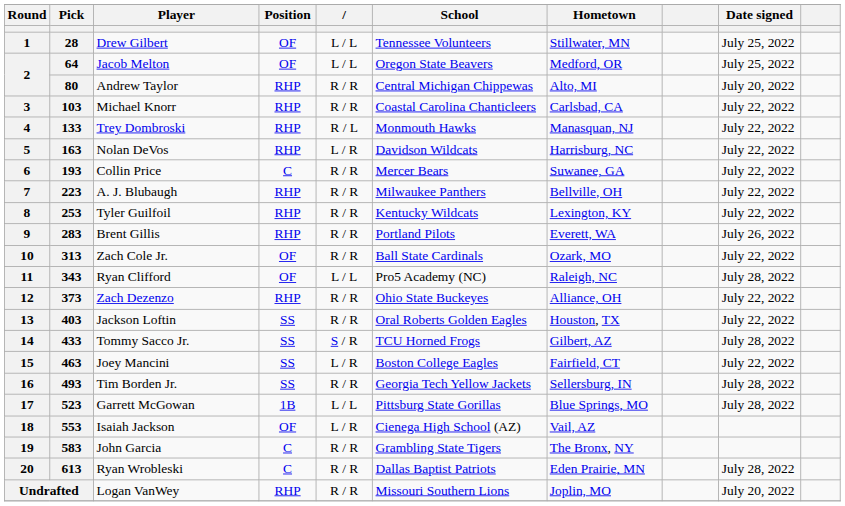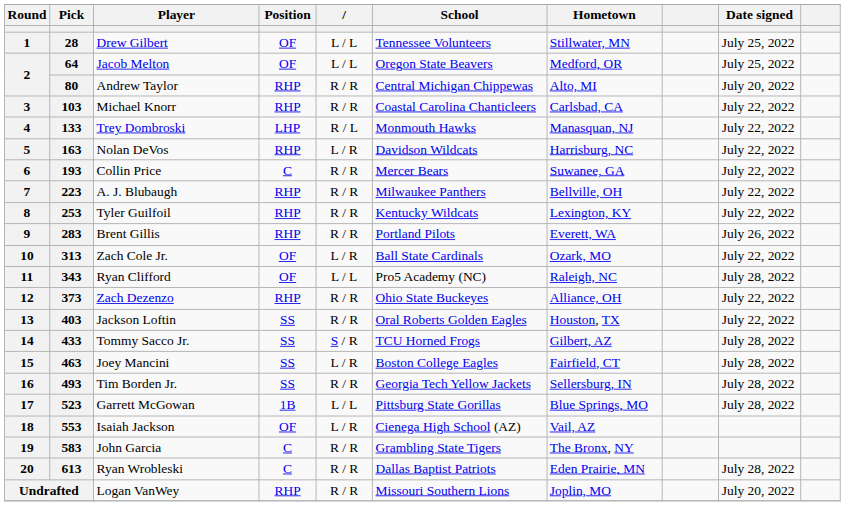 <table class="wikitable">
 <tr>
 </tr>
 <tr>
 <th>Round</th>
 <th>Pick</th>
 <th>Player</th>
 <th>Position</th>
 <th> / </th>
 <th>School</th>
 <th>Hometown</th>
 <th></th>
 <th>Date signed</th>
 <th></th>
 </tr>
 <tr>
 <th width="45"></th>
 <th width="45"></th>
 <th style="width:190px;"></th>
 <th width="60"></th>
 <th style="width:60px;"></th>
 <th style="width:200px;"></th>
 <th style="width:130px;"></th>
 <th style="width:60px;"></th>
 <th style="width:90px;"></th>
 <th width="40"></th>
 </tr>
 <tr>
 <th align="center">1</th>
 <th align="center">28</th>
 <td><a href='#'>Drew Gilbert</a></td>
 <td align="center"><a href='#'>OF</a></td>
 <td align="center">L / L</td>
 <td><a href='#'>Tennessee Volunteers</a></td>
 <td><a href='#'>Stillwater, MN</a></td>
 <td align="center"></td>
 <td>July 25, 2022</td>
 <td align="center"></td>
 </tr>
 <tr>
 <th rowspan="2" align="center">2</th>
 <th align="center">64</th>
 <td><a href='#'>Jacob Melton</a></td>
 <td align="center"><a href='#'>OF</a></td>
 <td align="center">L / L</td>
 <td><a href='#'>Oregon State Beavers</a></td>
 <td><a href='#'>Medford, OR</a></td>
 <td align="center"></td>
 <td>July 25, 2022</td>
 <td align="center"></td>
 </tr>
 <tr>
 <th align="center">80</th>
 <td>Andrew Taylor</td>
 <td align="center"><a href='#'>RHP</a></td>
 <td align="center">R / R</td>
 <td><a href='#'>Central Michigan Chippewas</a></td>
 <td><a href='#'>Alto, MI</a></td>
 <td align="center"></td>
 <td>July 20, 2022</td>
 <td align="center"></td>
 </tr>
 <tr>
 <th align="center">3</th>
 <th align="center">103</th>
 <td>Michael Knorr</td>
 <td align="center"><a href='#'>RHP</a></td>
 <td align="center">R / R</td>
 <td><a href='#'>Coastal Carolina Chanticleers</a></td>
 <td><a href='#'>Carlsbad, CA</a></td>
 <td align="center"></td>
 <td>July 22, 2022</td>
 <td align="center"></td>
 </tr>
 <tr>
 <th align="center">4</th>
 <th align="center">133</th>
 <td><a href='#'>Trey Dombroski</a></td>
-<td align="center"><a href='#'>RHP</a></td>
+<td align="center"><a href='#'>LHP</a></td>
 <td align="center">R / L</td>
 <td><a href='#'>Monmouth Hawks</a></td>
 <td><a href='#'>Manasquan, NJ</a></td>
 <td align="center"></td>
 <td>July 22, 2022</td>
 <td align="center"></td>
 </tr>
 <tr>
 <th align="center">5</th>
 <th align="center">163</th>
 <td>Nolan DeVos</td>
 <td align="center"><a href='#'>RHP</a></td>
 <td align="center">L / R</td>
 <td><a href='#'>Davidson Wildcats</a></td>
 <td><a href='#'>Harrisburg, NC</a></td>
 <td align="center"></td>
 <td>July 22, 2022</td>
 <td align="center"></td>
 </tr>
 <tr>
 <th align="center">6</th>
 <th align="center">193</th>
 <td>Collin Price</td>
 <td align="center"><a href='#'>C</a></td>
 <td align="center">R / R</td>
 <td><a href='#'>Mercer Bears</a></td>
 <td><a href='#'>Suwanee, GA</a></td>
 <td align="center"></td>
 <td>July 22, 2022</td>
 <td align="center"></td>
 </tr>
 <tr>
 <th align="center">7</th>
 <th align="center">223</th>
 <td>A. J. Blubaugh</td>
 <td align="center"><a href='#'>RHP</a></td>
 <td align="center">R / R</td>
 <td><a href='#'>Milwaukee Panthers</a></td>
 <td><a href='#'>Bellville, OH</a></td>
 <td align="center"></td>
 <td>July 22, 2022</td>
 <td align="center"></td>
 </tr>
 <tr>
 <th align="center">8</th>
 <th align="center">253</th>
 <td>Tyler Guilfoil</td>
 <td align="center"><a href='#'>RHP</a></td>
 <td align="center">R / R</td>
 <td><a href='#'>Kentucky Wildcats</a></td>
 <td><a href='#'>Lexington, KY</a></td>
 <td align="center"></td>
 <td>July 22, 2022</td>
 <td align="center"></td>
 </tr>
 <tr>
 <th align="center">9</th>
 <th align="center">283</th>
 <td>Brent Gillis</td>
 <td align="center"><a href='#'>RHP</a></td>
 <td align="center">R / R</td>
 <td><a href='#'>Portland Pilots</a></td>
 <td><a href='#'>Everett, WA</a></td>
 <td align="center"></td>
 <td>July 26, 2022</td>
 <td align="center"></td>
 </tr>
 <tr>
 <th align="center">10</th>
 <th align="center">313</th>
 <td>Zach Cole Jr.</td>
 <td align="center"><a href='#'>OF</a></td>
-<td align="center">R / R</td>
+<td align="center">L / R</td>
 <td><a href='#'>Ball State Cardinals</a></td>
 <td><a href='#'>Ozark, MO</a></td>
 <td align="center"></td>
 <td>July 22, 2022</td>
 <td align="center"></td>
 </tr>
 <tr>
 <th align="center">11</th>
 <th align="center">343</th>
 <td>Ryan Clifford</td>
 <td align="center"><a href='#'>OF</a></td>
 <td align="center">L / L</td>
 <td>Pro5 Academy (NC)</td>
 <td><a href='#'>Raleigh, NC</a></td>
 <td align="center"></td>
 <td>July 28, 2022</td>
 <td align="center"></td>
 </tr>
 <tr>
 <th align="center">12</th>
 <th align="center">373</th>
 <td><a href='#'>Zach Dezenzo</a></td>
 <td align="center"><a href='#'>RHP</a></td>
 <td align="center">R / R</td>
 <td><a href='#'>Ohio State Buckeyes</a></td>
 <td><a href='#'>Alliance, OH</a></td>
 <td align="center"></td>
 <td>July 22, 2022</td>
 <td align="center"></td>
 </tr>
 <tr>
 <th align="center">13</th>
 <th align="center">403</th>
 <td>Jackson Loftin</td>
 <td align="center"><a href='#'>SS</a></td>
 <td align="center">R / R</td>
 <td><a href='#'>Oral Roberts Golden Eagles</a></td>
 <td><a href='#'>Houston</a>, <a href='#'>TX</a></td>
 <td align="center"></td>
 <td>July 22, 2022</td>
 <td align="center"></td>
 </tr>
 <tr>
 <th align="center">14</th>
 <th align="center">433</th>
 <td>Tommy Sacco Jr.</td>
 <td align="center"><a href='#'>SS</a></td>
 <td align="center"><a href='#'>S</a> / R</td>
 <td><a href='#'>TCU Horned Frogs</a></td>
 <td><a href='#'>Gilbert, AZ</a></td>
 <td align="center"></td>
 <td>July 28, 2022</td>
 <td align="center"></td>
 </tr>
 <tr>
 <th align="center">15</th>
 <th align="center">463</th>
 <td>Joey Mancini</td>
 <td align="center"><a href='#'>SS</a></td>
 <td align="center">L / R</td>
 <td><a href='#'>Boston College Eagles</a></td>
 <td><a href='#'>Fairfield, CT</a></td>
 <td align="center"></td>
-<td>July 22, 2022</td>
+<td>July 28, 2022</td>
 <td align="center"></td>
 </tr>
 <tr>
 <th align="center">16</th>
 <th align="center">493</th>
 <td>Tim Borden Jr.</td>
 <td align="center"><a href='#'>SS</a></td>
 <td align="center">R / R</td>
 <td><a href='#'>Georgia Tech Yellow Jackets</a></td>
 <td><a href='#'>Sellersburg, IN</a></td>
 <td align="center"></td>
 <td>July 28, 2022</td>
 <td align="center"></td>
 </tr>
 <tr>
 <th align="center">17</th>
 <th align="center">523</th>
 <td>Garrett McGowan</td>
 <td align="center"><a href='#'>1B</a></td>
 <td align="center">L / L</td>
 <td><a href='#'>Pittsburg State Gorillas</a></td>
 <td><a href='#'>Blue Springs, MO</a></td>
 <td align="center"></td>
 <td>July 28, 2022</td>
 <td align="center"></td>
 </tr>
 <tr>
 <th align="center">18</th>
 <th align="center">553</th>
 <td>Isaiah Jackson</td>
 <td align="center"><a href='#'>OF</a></td>
 <td align="center">L / R</td>
 <td><a href='#'>Cienega High School</a> (AZ)</td>
 <td><a href='#'>Vail, AZ</a></td>
 <td align="center"></td>
 <td></td>
 <td align="center"></td>
 </tr>
 <tr>
 <th align="center">19</th>
 <th align="center">583</th>
 <td>John Garcia</td>
 <td align="center"><a href='#'>C</a></td>
 <td align="center">R / R</td>
 <td><a href='#'>Grambling State Tigers</a></td>
 <td><a href='#'>The Bronx</a>, <a href='#'>NY</a></td>
 <td align="center"></td>
 <td></td>
 <td align="center"></td>
 </tr>
 <tr>
 <th align="center">20</th>
 <th align="center">613</th>
 <td>Ryan Wrobleski</td>
 <td align="center"><a href='#'>C</a></td>
 <td align="center">R / R</td>
 <td><a href='#'>Dallas Baptist Patriots</a></td>
 <td><a href='#'>Eden Prairie, MN</a></td>
 <td align="center"></td>
 <td>July 28, 2022</td>
 <td align="center"></td>
 </tr>
 <tr>
 <th colspan="2" align="center">Undrafted</th>
 <td>Logan VanWey</td>
 <td align="center"><a href='#'>RHP</a></td>
 <td align="center">R / R</td>
 <td><a href='#'>Missouri Southern Lions</a></td>
 <td><a href='#'>Joplin, MO</a></td>
 <td align="center"></td>
 <td>July 20, 2022</td>
 <td align="center"></td>
 </tr>
 <tr>
 </tr>
 </table>
